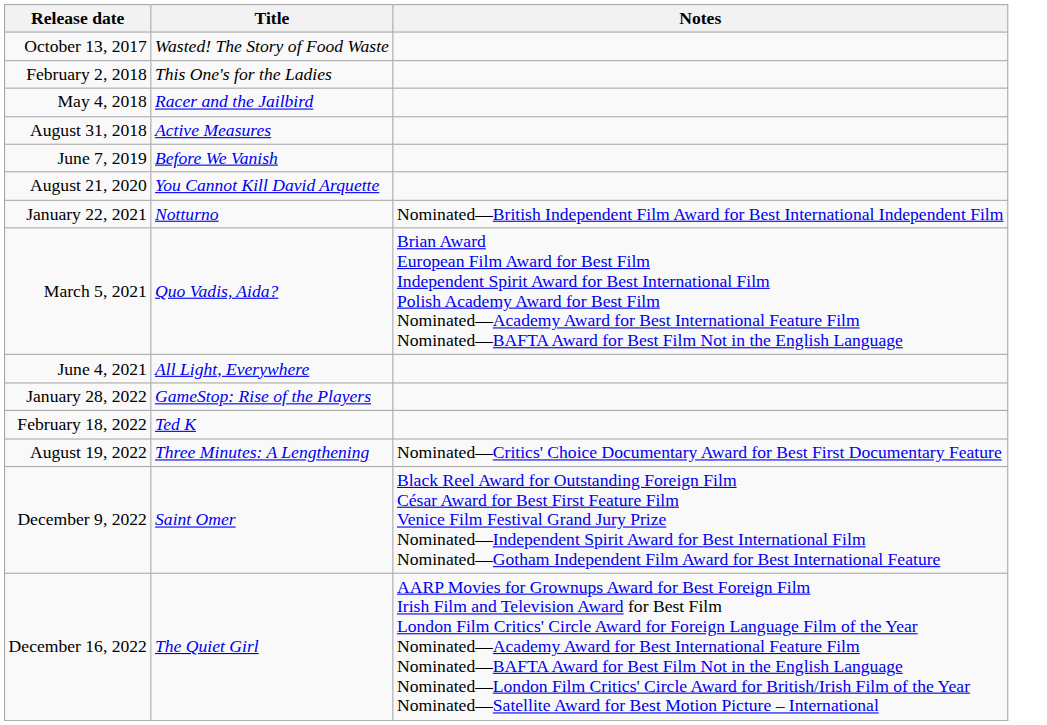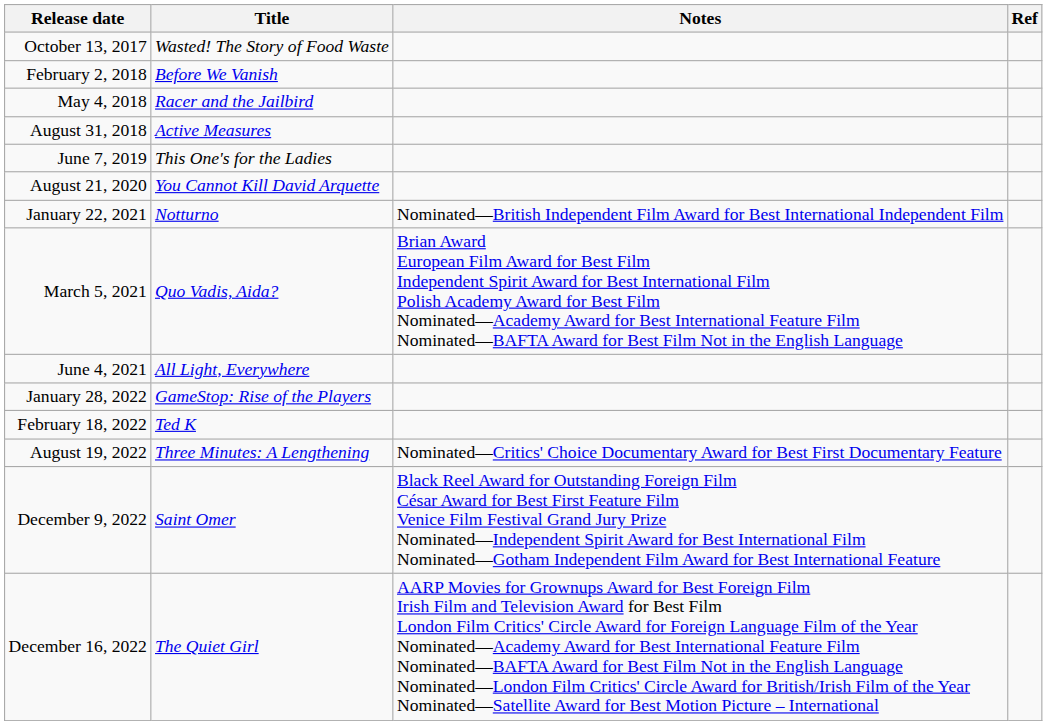 <table class="wikitable sortable">
 <tr>
 <th>Release date</th>
 <th>Title</th>
 <th>Notes</th>
+<th>Ref</th>
 </tr>
 <tr>
 <td style="text-align:right;">October 13, 2017</td>
 <td><em>Wasted! The Story of Food Waste</em></td>
 <td></td>
+<td></td>
 </tr>
 <tr>
 <td style="text-align:right;">February 2, 2018</td>
-<td><em>This One's for the Ladies</em></td>
+<td><em><a href='#'>Before We Vanish</a></em></td>
+<td></td>
 <td></td>
 </tr>
 <tr>
 <td style="text-align:right;">May 4, 2018</td>
 <td><em><a href='#'>Racer and the Jailbird</a></em></td>
 <td></td>
+<td></td>
 </tr>
 <tr>
 <td style="text-align:right;">August 31, 2018</td>
 <td><em><a href='#'>Active Measures</a></em></td>
 <td></td>
+<td></td>
 </tr>
 <tr>
 <td style="text-align:right;">June 7, 2019</td>
-<td><em><a href='#'>Before We Vanish</a></em></td>
+<td><em>This One's for the Ladies</em></td>
+<td></td>
 <td></td>
 </tr>
 <tr>
 <td style="text-align:right;">August 21, 2020</td>
 <td><em><a href='#'>You Cannot Kill David Arquette</a></em></td>
 <td></td>
+<td></td>
 </tr>
 <tr>
 <td style="text-align:right;">January 22, 2021</td>
 <td><em><a href='#'>Notturno</a></em></td>
 <td>Nominated—<a href='#'>British Independent Film Award for Best International Independent Film</a></td>
+<td></td>
 </tr>
 <tr>
 <td style="text-align:right;">March 5, 2021</td>
 <td><em><a href='#'>Quo Vadis, Aida?</a></em></td>
 <td><a href='#'>Brian Award</a><br><a href='#'>European Film Award for Best Film</a><br><a href='#'>Independent Spirit Award for Best International Film</a><br><a href='#'>Polish Academy Award for Best Film</a><br>Nominated—<a href='#'>Academy Award for Best International Feature Film</a><br>Nominated—<a href='#'>BAFTA Award for Best Film Not in the English Language</a></td>
+<td></td>
 </tr>
 <tr>
 <td style="text-align:right;">June 4, 2021</td>
 <td><em><a href='#'>All Light, Everywhere</a></em></td>
+<td></td>
 <td></td>
 </tr>
 <tr>
 <td style="text-align:right;">January 28, 2022</td>
 <td><em><a href='#'>GameStop: Rise of the Players</a></em></td>
 <td></td>
+<td></td>
 </tr>
 <tr>
 <td style="text-align:right;">February 18, 2022</td>
 <td><em><a href='#'>Ted K</a></em></td>
+<td></td>
 <td></td>
 </tr>
 <tr>
 <td style="text-align:right;">August 19, 2022</td>
 <td><em><a href='#'>Three Minutes: A Lengthening</a></em></td>
 <td>Nominated—<a href='#'>Critics' Choice Documentary Award for Best First Documentary Feature</a></td>
+<td></td>
 </tr>
 <tr>
 <td style="text-align:right;">December 9, 2022</td>
 <td><em><a href='#'>Saint Omer</a></em></td>
 <td><a href='#'>Black Reel Award for Outstanding Foreign Film</a><br><a href='#'>César Award for Best First Feature Film</a><br><a href='#'>Venice Film Festival Grand Jury Prize</a><br>Nominated—<a href='#'>Independent Spirit Award for Best International Film</a><br>Nominated—<a href='#'>Gotham Independent Film Award for Best International Feature</a></td>
+<td></td>
 </tr>
 <tr>
 <td style="text-align:right;">December 16, 2022</td>
 <td><em><a href='#'>The Quiet Girl</a></em></td>
 <td><a href='#'>AARP Movies for Grownups Award for Best Foreign Film</a><br><a href='#'>Irish Film and Television Award</a> for Best Film<br><a href='#'>London Film Critics' Circle Award for Foreign Language Film of the Year</a><br>Nominated—<a href='#'>Academy Award for Best International Feature Film</a><br>Nominated—<a href='#'>BAFTA Award for Best Film Not in the English Language</a><br>Nominated—<a href='#'>London Film Critics' Circle Award for British/Irish Film of the Year</a><br>Nominated—<a href='#'>Satellite Award for Best Motion Picture – International</a></td>
+<td></td>
 </tr>
 </table>
